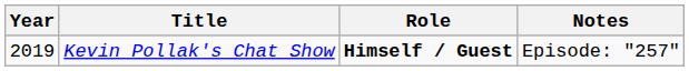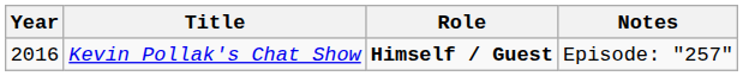 <table class="wikitable sortable">
 <tr>
 <th>Year</th>
 <th>Title</th>
 <th>Role</th>
 <th class="unsortable">Notes</th>
 </tr>
 <tr>
-<td>2019</td>
+<td>2016</td>
 <td><em><a href='#'>Kevin Pollak's Chat Show</a></em></td>
 <td><strong>Himself / Guest</strong></td>
 <td>Episode: "257"</td>
 </tr>
 </table>
